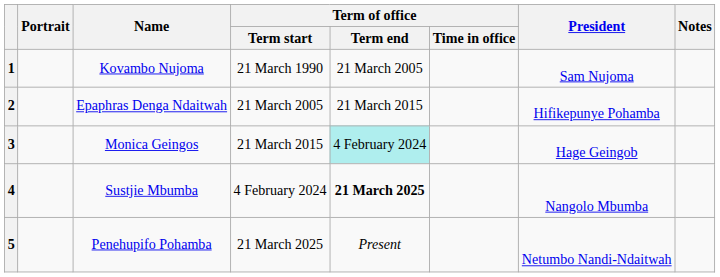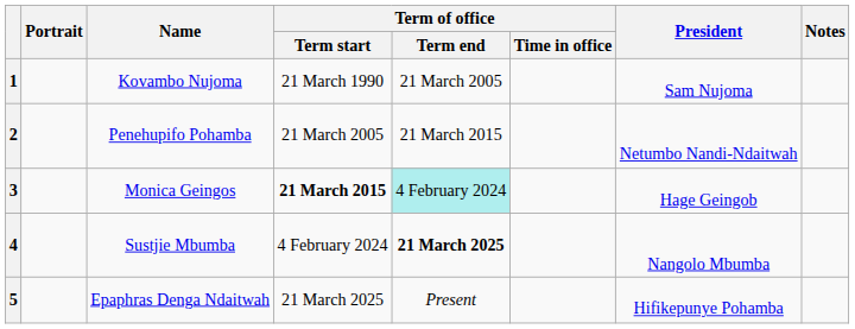 <table class="wikitable" style="text-align:center">
 <tr>
 <th rowspan="2"></th>
 <th rowspan="2">Portrait</th>
 <th rowspan="2">Name<br></th>
 <th colspan="3">Term of office</th>
 <th rowspan="2"><a href='#'>President</a></th>
 <th rowspan="2">Notes</th>
 </tr>
 <tr>
 <th>Term start</th>
 <th>Term end</th>
 <th>Time in office</th>
 </tr>
 <tr>
 <th><strong>1</strong></th>
 <td></td>
 <td><a href='#'>Kovambo Nujoma</a><br></td>
 <td>21 March 1990</td>
 <td>21 March 2005</td>
 <td></td>
 <td><br><a href='#'>Sam Nujoma</a><br></td>
 <td></td>
 </tr>
 <tr>
 <th><strong>2</strong></th>
 <td></td>
-<td><a href='#'>Epaphras Denga Ndaitwah</a><br></td>
+<td><a href='#'>Penehupifo Pohamba</a> <br></td>
 <td>21 March 2005</td>
 <td>21 March 2015</td>
 <td></td>
-<td><br><a href='#'>Hifikepunye Pohamba</a><br></td>
+<td><br><br><a href='#'>Netumbo Nandi-Ndaitwah</a><br></td>
 <td></td>
 </tr>
 <tr>
 <th><strong>3</strong></th>
 <td><br></td>
 <td><a href='#'>Monica Geingos</a><br></td>
-<td>21 March 2015</td>
+<td><strong>21 March 2015</strong></td>
 <td style="background: paleturquoise;">4 February 2024</td>
 <td></td>
 <td><br><a href='#'>Hage Geingob</a><br></td>
 <td></td>
 </tr>
 <tr>
 <th><strong>4</strong></th>
 <td></td>
 <td><a href='#'>Sustjie Mbumba</a><br></td>
 <td>4 February 2024</td>
 <td><strong>21 March 2025</strong></td>
 <td></td>
 <td><br><br><a href='#'>Nangolo Mbumba</a><br></td>
 <td></td>
 </tr>
 <tr>
 <th><strong>5</strong></th>
 <td></td>
-<td><a href='#'>Penehupifo Pohamba</a> <br></td>
+<td><a href='#'>Epaphras Denga Ndaitwah</a><br></td>
 <td>21 March 2025</td>
 <td><em>Present</em></td>
 <td></td>
-<td><br><br><a href='#'>Netumbo Nandi-Ndaitwah</a><br></td>
+<td><br><a href='#'>Hifikepunye Pohamba</a><br></td>
 <td></td>
 </tr>
 </table>
